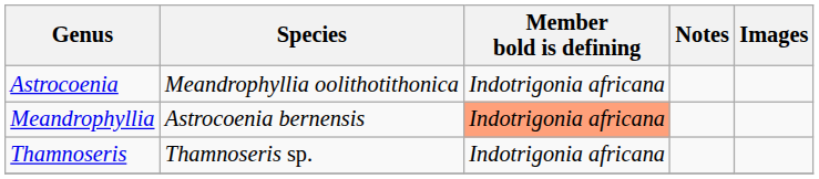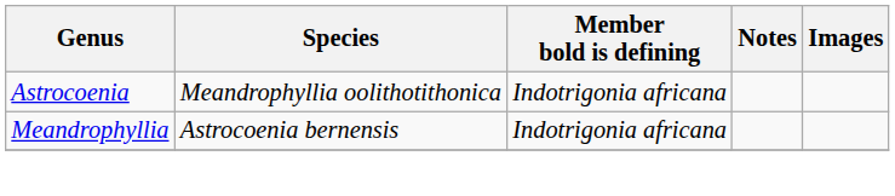 <table class="wikitable sortable">
 <tr>
 <th>Genus</th>
 <th>Species</th>
 <th>Member<br>bold is defining</th>
 <th>Notes</th>
 <th>Images</th>
 </tr>
 <tr>
 <td><em><a href='#'>Astrocoenia</a></em></td>
 <td><em>Meandrophyllia oolithotithonica</em></td>
 <td><em>Indotrigonia africana</em></td>
 <td align=center></td>
 <td></td>
 </tr>
 <tr>
 <td><em><a href='#'>Meandrophyllia</a></em></td>
 <td><em>Astrocoenia bernensis</em></td>
-<td style="background: lightsalmon;"><em>Indotrigonia africana</em></td>
-<td align=center></td>
-<td></td>
-</tr>
-<tr>
-<td><em><a href='#'>Thamnoseris</a></em></td>
-<td><em>Thamnoseris</em> sp.</td>
 <td><em>Indotrigonia africana</em></td>
 <td align=center></td>
 <td></td>
 </tr>
 <tr>
 </tr>
 </table>
